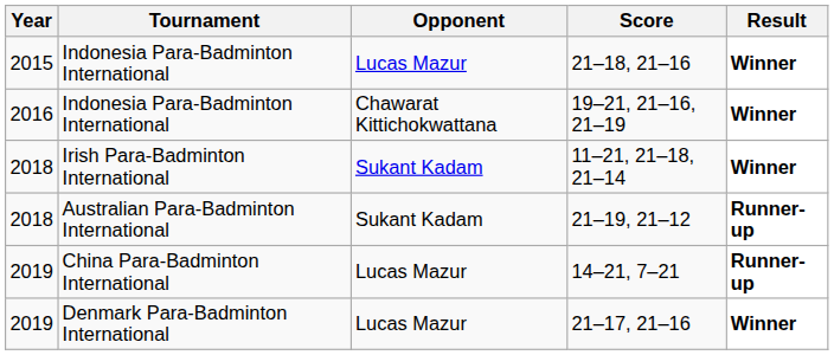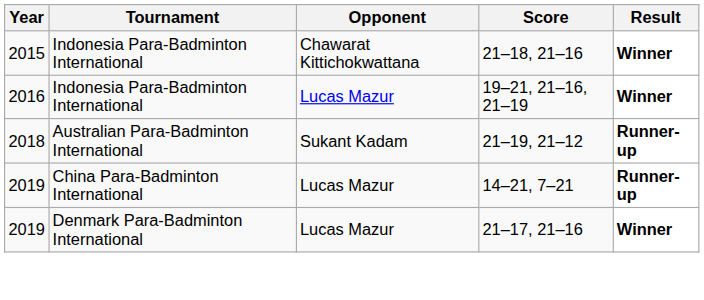 <table class="sortable wikitable" style="font-size: 90%;">
 <tr>
 <th>Year</th>
 <th>Tournament</th>
 <th>Opponent</th>
 <th>Score</th>
 <th>Result</th>
 </tr>
 <tr>
 <td align="center">2015</td>
 <td align="left">Indonesia Para-Badminton International</td>
-<td align="left"> <a href='#'>Lucas Mazur</a></td>
+<td align="left"> Chawarat Kittichokwattana</td>
 <td align="left">21–18, 21–16</td>
 <td style="text-align:left; background:white"> <strong>Winner</strong></td>
 </tr>
 <tr>
 <td align="center">2016</td>
 <td align="left">Indonesia Para-Badminton International</td>
-<td align="left"> Chawarat Kittichokwattana</td>
+<td align="left"> <a href='#'>Lucas Mazur</a></td>
 <td align="left">19–21, 21–16, 21–19</td>
-<td style="text-align:left; background:white"> <strong>Winner</strong></td>
-</tr>
-<tr>
-<td align="center">2018</td>
-<td align="left">Irish Para-Badminton International</td>
-<td align="left"> <a href='#'>Sukant Kadam</a></td>
-<td align="left">11–21, 21–18, 21–14</td>
 <td style="text-align:left; background:white"> <strong>Winner</strong></td>
 </tr>
 <tr>
 <td align="center">2018</td>
 <td align="left">Australian Para-Badminton International</td>
 <td align="left"> Sukant Kadam</td>
 <td align="left">21–19, 21–12</td>
 <td style="text-align:left; background:white"> <strong>Runner-up</strong></td>
 </tr>
 <tr>
 <td align="center">2019</td>
 <td align="left">China Para-Badminton International</td>
 <td align="left"> Lucas Mazur</td>
 <td align="left">14–21, 7–21</td>
 <td style="text-align:left; background:white"> <strong>Runner-up</strong></td>
 </tr>
 <tr>
 <td align="center">2019</td>
 <td align="left">Denmark Para-Badminton International</td>
 <td align="left"> Lucas Mazur</td>
 <td align="left">21–17, 21–16</td>
 <td style="text-align:left; background:white"> <strong>Winner</strong></td>
 </tr>
 </table>
